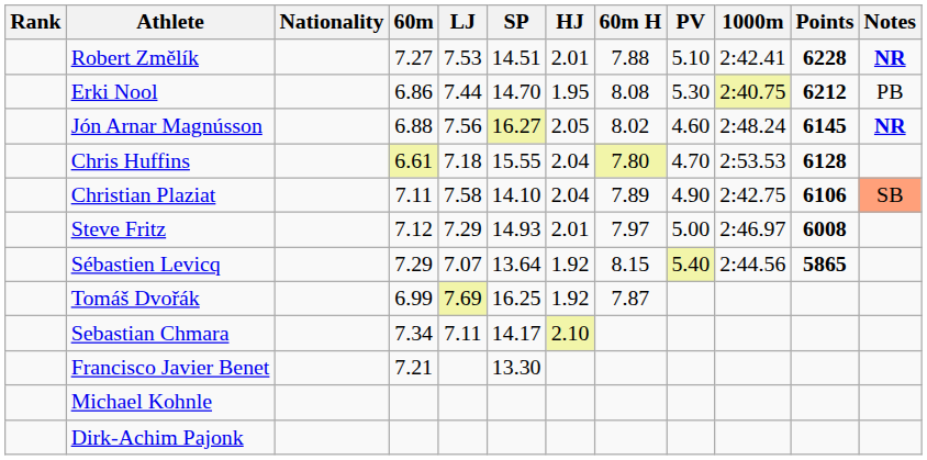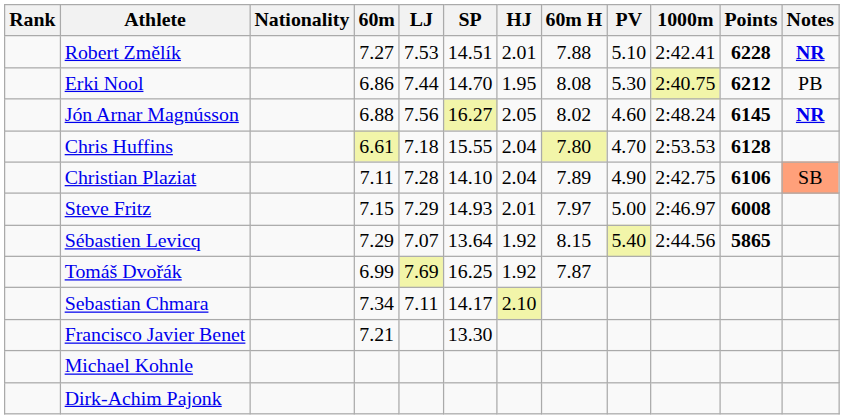 <table class="wikitable sortable" style=" text-align:center">
 <tr>
 <th>Rank</th>
 <th>Athlete</th>
 <th>Nationality</th>
 <th>60m</th>
 <th>LJ</th>
 <th>SP</th>
 <th>HJ</th>
 <th>60m H</th>
 <th>PV</th>
 <th>1000m</th>
 <th>Points</th>
 <th>Notes</th>
 </tr>
 <tr>
 <td></td>
 <td align=left><a href='#'>Robert Změlík</a></td>
 <td align=left></td>
 <td>7.27</td>
 <td>7.53</td>
 <td>14.51</td>
 <td>2.01</td>
 <td>7.88</td>
 <td>5.10</td>
 <td>2:42.41</td>
 <td><strong>6228</strong></td>
 <td><strong><a href='#'>NR</a></strong></td>
 </tr>
 <tr>
 <td></td>
 <td align=left><a href='#'>Erki Nool</a></td>
 <td align=left></td>
 <td>6.86</td>
 <td>7.44</td>
 <td>14.70</td>
 <td>1.95</td>
 <td>8.08</td>
 <td>5.30</td>
 <td bgcolor=#F2F5A9>2:40.75</td>
 <td><strong>6212</strong></td>
 <td>PB</td>
 </tr>
 <tr>
 <td></td>
 <td align=left><a href='#'>Jón Arnar Magnússon</a></td>
 <td align=left></td>
 <td>6.88</td>
 <td>7.56</td>
 <td bgcolor=#F2F5A9>16.27</td>
 <td>2.05</td>
 <td>8.02</td>
 <td>4.60</td>
 <td>2:48.24</td>
 <td><strong>6145</strong></td>
 <td><strong><a href='#'>NR</a></strong></td>
 </tr>
 <tr>
 <td></td>
 <td align=left><a href='#'>Chris Huffins</a></td>
 <td align=left></td>
 <td bgcolor=#F2F5A9>6.61</td>
 <td>7.18</td>
 <td>15.55</td>
 <td>2.04</td>
 <td bgcolor=#F2F5A9>7.80</td>
 <td>4.70</td>
 <td>2:53.53</td>
 <td><strong>6128</strong></td>
 <td></td>
 </tr>
 <tr>
 <td></td>
 <td align=left><a href='#'>Christian Plaziat</a></td>
 <td align=left></td>
 <td>7.11</td>
-<td>7.58</td>
+<td>7.28</td>
 <td>14.10</td>
 <td>2.04</td>
 <td>7.89</td>
 <td>4.90</td>
 <td>2:42.75</td>
 <td><strong>6106</strong></td>
 <td style="background: lightsalmon;">SB</td>
 </tr>
 <tr>
 <td></td>
 <td align=left><a href='#'>Steve Fritz</a></td>
 <td align=left></td>
-<td>7.12</td>
+<td>7.15</td>
 <td>7.29</td>
 <td>14.93</td>
 <td>2.01</td>
 <td>7.97</td>
 <td>5.00</td>
 <td>2:46.97</td>
 <td><strong>6008</strong></td>
 <td></td>
 </tr>
 <tr>
 <td></td>
 <td align=left><a href='#'>Sébastien Levicq</a></td>
 <td align=left></td>
 <td>7.29</td>
 <td>7.07</td>
 <td>13.64</td>
 <td>1.92</td>
 <td>8.15</td>
 <td bgcolor=#F2F5A9>5.40</td>
 <td>2:44.56</td>
 <td><strong>5865</strong></td>
 <td></td>
 </tr>
 <tr>
 <td></td>
 <td align=left><a href='#'>Tomáš Dvořák</a></td>
 <td align=left></td>
 <td>6.99</td>
 <td bgcolor=#F2F5A9>7.69</td>
 <td>16.25</td>
 <td>1.92</td>
 <td>7.87</td>
 <td></td>
 <td></td>
 <td><strong></strong></td>
 <td></td>
 </tr>
 <tr>
 <td></td>
 <td align=left><a href='#'>Sebastian Chmara</a></td>
 <td align=left></td>
 <td>7.34</td>
 <td>7.11</td>
 <td>14.17</td>
 <td bgcolor=#F2F5A9>2.10</td>
 <td></td>
 <td></td>
 <td></td>
 <td><strong></strong></td>
 <td></td>
 </tr>
 <tr>
 <td></td>
 <td align=left><a href='#'>Francisco Javier Benet</a></td>
 <td align=left></td>
 <td>7.21</td>
 <td></td>
 <td>13.30</td>
 <td></td>
 <td></td>
 <td></td>
 <td></td>
 <td><strong></strong></td>
 <td></td>
 </tr>
 <tr>
 <td></td>
 <td align=left><a href='#'>Michael Kohnle</a></td>
 <td align=left></td>
 <td></td>
 <td></td>
 <td></td>
 <td></td>
 <td></td>
 <td></td>
 <td></td>
 <td><strong></strong></td>
 <td></td>
 </tr>
 <tr>
 <td></td>
 <td align=left><a href='#'>Dirk-Achim Pajonk</a></td>
 <td align=left></td>
 <td></td>
 <td></td>
 <td></td>
 <td></td>
 <td></td>
 <td></td>
 <td></td>
 <td><strong></strong></td>
 <td></td>
 </tr>
 </table>
